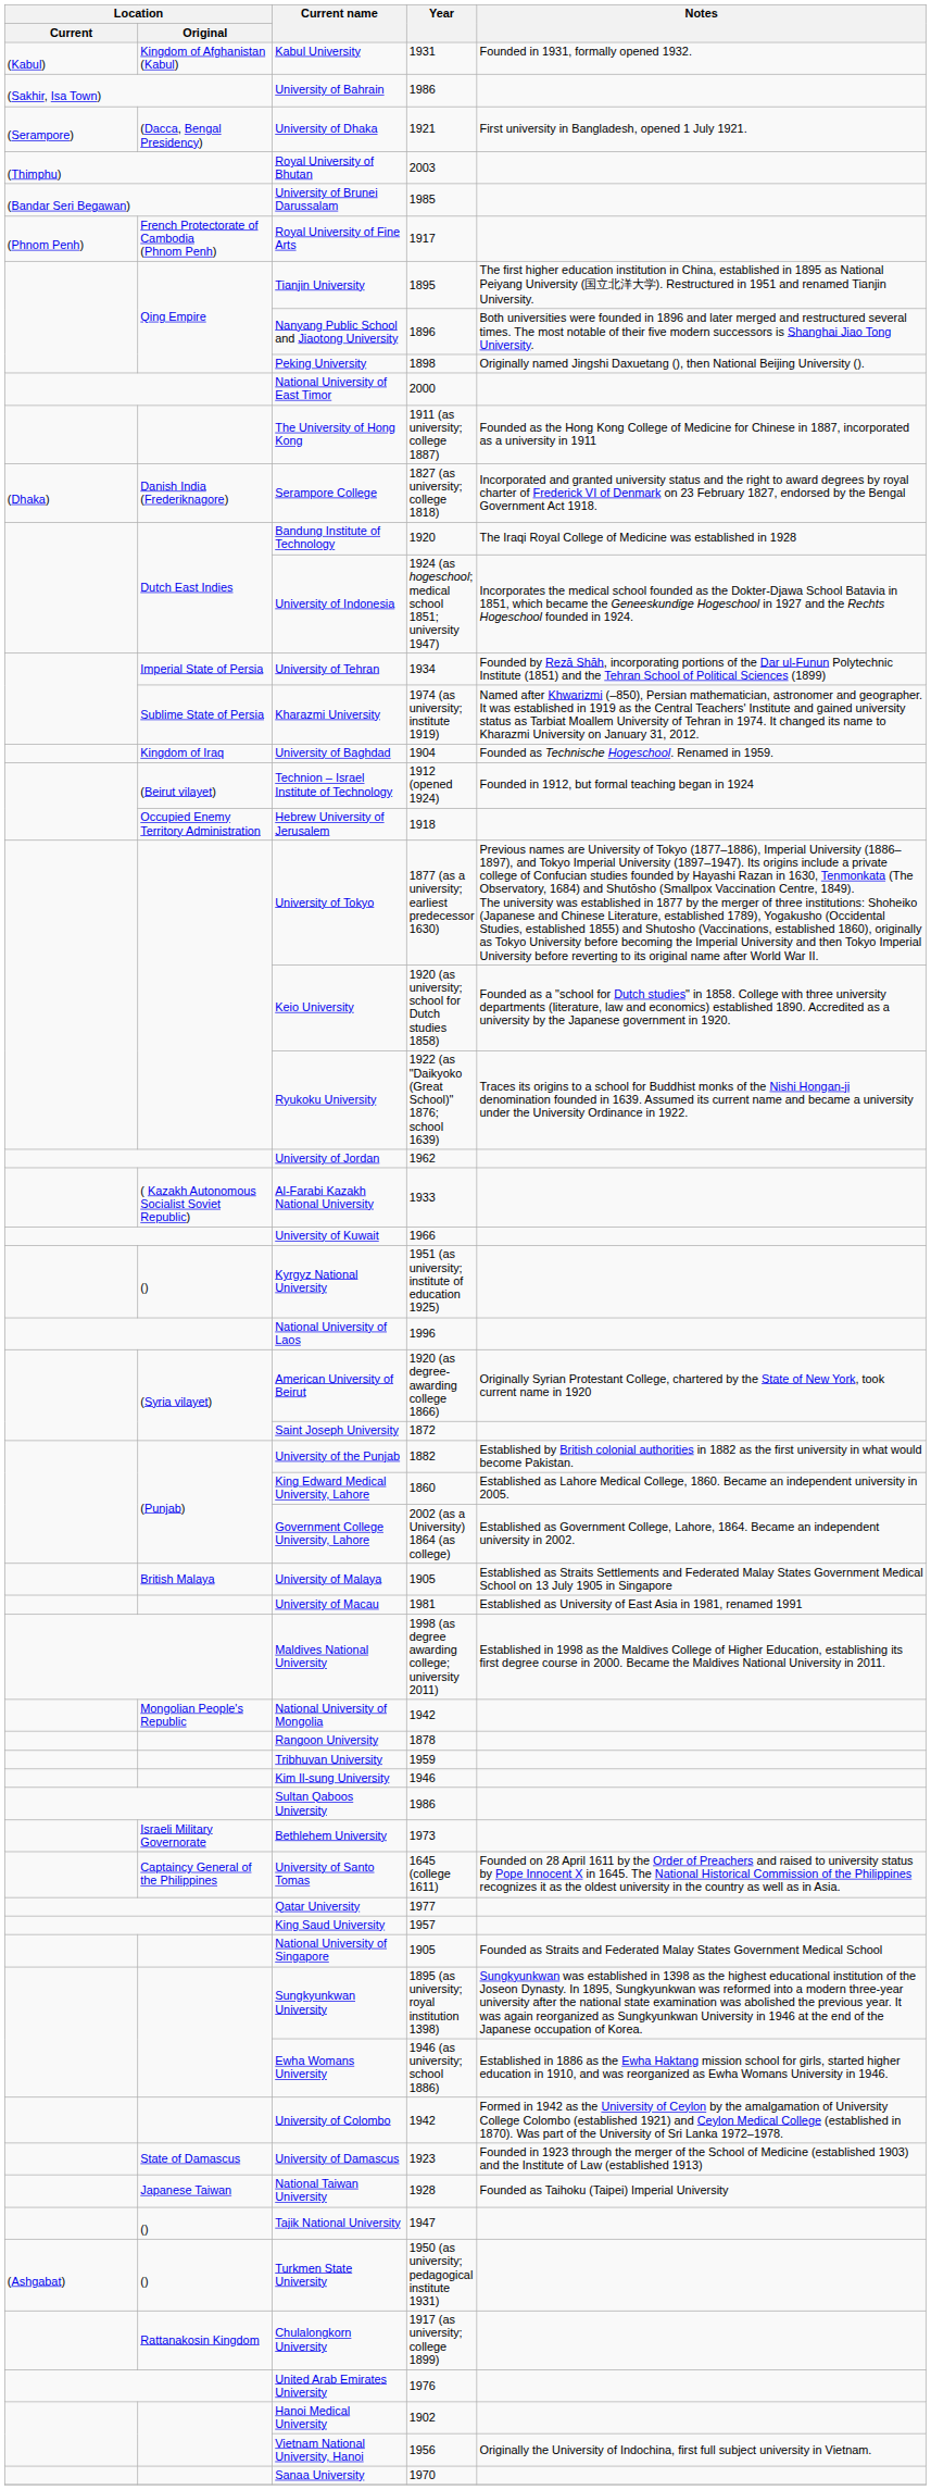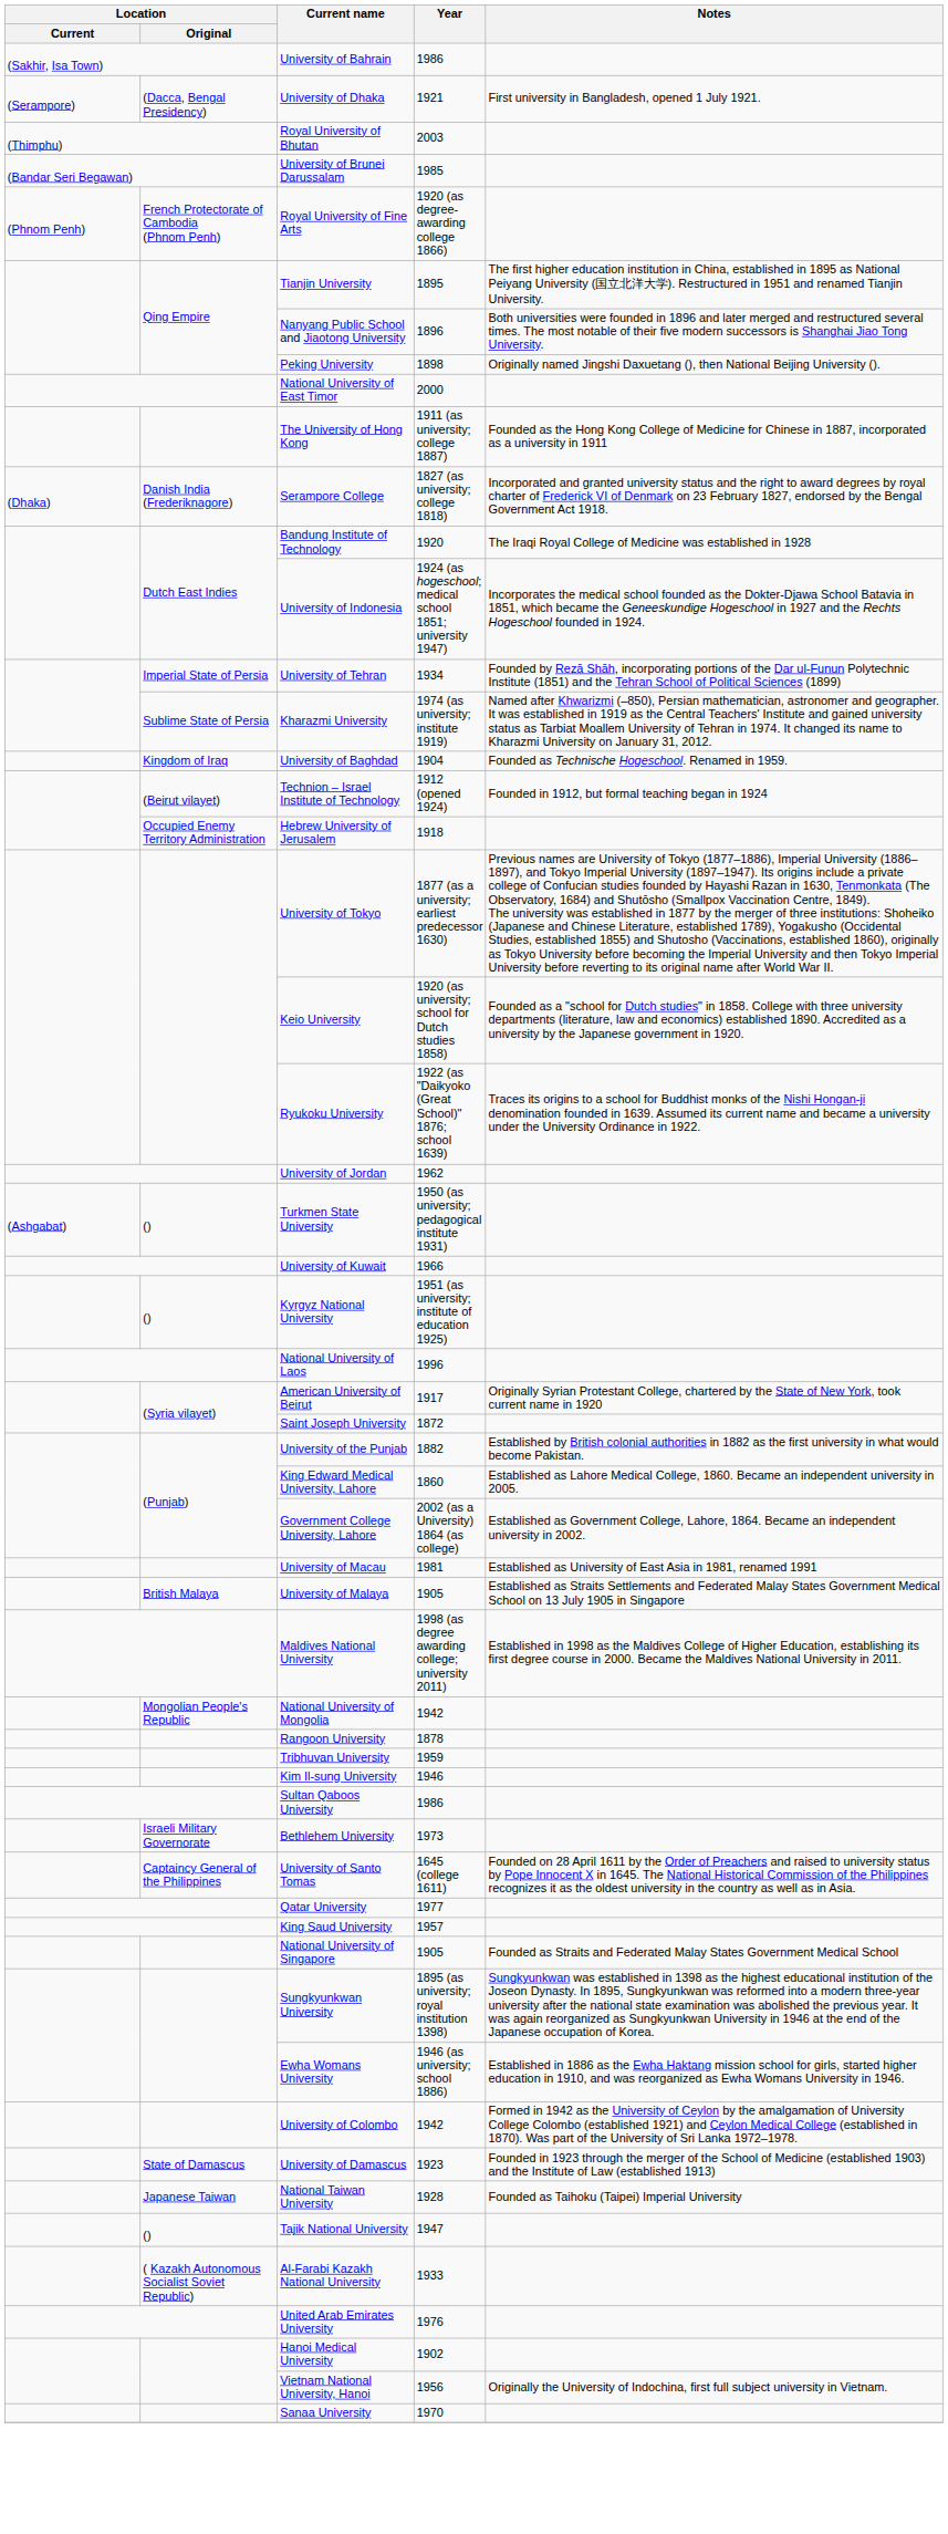 <table class="wikitable sortable">
 <tr valign="top">
 <th colspan=2>Location</th>
 <th width="15%" rowspan=2>Current name</th>
 <th width="5%" rowspan=2>Year</th>
 <th width="50%" rowspan=2>Notes</th>
 </tr>
 <tr>
 <th width="15%">Current</th>
 <th width="15%">Original</th>
-</tr>
-<tr valign="top">
-<td><br>(<a href='#'>Kabul</a>)</td>
-<td> <a href='#'>Kingdom of Afghanistan</a><br>(<a href='#'>Kabul</a>)</td>
-<td><a href='#'>Kabul University</a></td>
-<td>1931</td>
-<td>Founded in 1931, formally opened 1932.</td>
 </tr>
 <tr>
 <td colspan="2"><br>(<a href='#'>Sakhir</a>, <a href='#'>Isa Town</a>)</td>
 <td><a href='#'>University of Bahrain</a></td>
 <td>1986</td>
 <td></td>
 </tr>
 <tr>
 <td><br>(<a href='#'>Serampore</a>)</td>
 <td><br>(<a href='#'>Dacca</a>, <a href='#'>Bengal Presidency</a>)</td>
 <td><a href='#'>University of Dhaka</a></td>
 <td>1921</td>
 <td>First university in Bangladesh, opened 1 July 1921.</td>
 </tr>
 <tr>
 <td colspan="2"><br>(<a href='#'>Thimphu</a>)</td>
 <td><a href='#'>Royal University of Bhutan</a></td>
 <td>2003</td>
 <td></td>
 </tr>
 <tr>
 <td colspan="2"><br>(<a href='#'>Bandar Seri Begawan</a>)</td>
 <td><a href='#'>University of Brunei Darussalam</a></td>
 <td>1985</td>
 <td></td>
 </tr>
 <tr>
 <td><br>(<a href='#'>Phnom Penh</a>)</td>
 <td> <a href='#'>French Protectorate of Cambodia</a><br>(<a href='#'>Phnom Penh</a>)</td>
 <td><a href='#'>Royal University of Fine Arts</a></td>
-<td>1917</td>
+<td>1920 (as degree-awarding college 1866)</td>
 <td></td>
 </tr>
 <tr>
 <td rowspan="3"></td>
 <td rowspan="3"> <a href='#'>Qing Empire</a><br></td>
 <td><a href='#'>Tianjin University</a></td>
 <td>1895</td>
 <td>The first higher education institution in China, established in 1895 as National Peiyang University (国立北洋大学). Restructured in 1951 and renamed Tianjin University.</td>
 </tr>
 <tr>
 <td><a href='#'>Nanyang Public School</a> and <a href='#'>Jiaotong University</a></td>
 <td>1896</td>
 <td>Both universities were founded in 1896 and later merged and restructured several times. The most notable of their five modern successors is <a href='#'>Shanghai Jiao Tong University</a>.</td>
 </tr>
 <tr>
 <td><a href='#'>Peking University</a></td>
 <td>1898</td>
 <td>Originally named Jingshi Daxuetang (), then National Beijing University ().</td>
 </tr>
 <tr>
 <td colspan=2></td>
 <td><a href='#'>National University of East Timor</a></td>
 <td>2000</td>
 <td></td>
 </tr>
 <tr>
 <td></td>
 <td></td>
 <td><a href='#'>The University of Hong Kong</a></td>
 <td>1911 (as university; college 1887)</td>
 <td>Founded as the Hong Kong College of Medicine for Chinese in 1887, incorporated as a university in 1911</td>
 </tr>
 <tr>
 <td><br>(<a href='#'>Dhaka</a>)</td>
 <td> <a href='#'>Danish India</a><br>(<a href='#'>Frederiknagore</a>)</td>
 <td><a href='#'>Serampore College</a></td>
 <td>1827 (as university; college 1818)</td>
 <td>Incorporated and granted university status and the right to award degrees by royal charter of <a href='#'>Frederick VI of Denmark</a> on 23 February 1827, endorsed by the Bengal Government Act 1918.</td>
 </tr>
 <tr>
 <td rowspan="2"></td>
 <td rowspan="2"> <a href='#'>Dutch East Indies</a></td>
 <td><a href='#'>Bandung Institute of Technology</a></td>
 <td>1920</td>
 <td>The Iraqi Royal College of Medicine was established in 1928</td>
 </tr>
 <tr>
 <td><a href='#'>University of Indonesia</a></td>
 <td>1924 (as <em>hogeschool</em>; medical school 1851; university 1947)</td>
 <td>Incorporates the medical school founded as the Dokter-Djawa School Batavia in 1851, which became the <em>Geneeskundige Hogeschool</em> in 1927 and the <em>Rechts Hogeschool</em> founded in 1924.</td>
 </tr>
 <tr>
 <td rowspan="2"></td>
 <td> <a href='#'>Imperial State of Persia</a></td>
 <td><a href='#'>University of Tehran</a></td>
 <td>1934</td>
 <td>Founded by <a href='#'>Rezā Shāh</a>, incorporating portions of the <a href='#'>Dar ul-Funun</a> Polytechnic Institute (1851) and the <a href='#'>Tehran School of Political Sciences</a> (1899)</td>
 </tr>
 <tr>
 <td> <a href='#'>Sublime State of Persia</a></td>
 <td><a href='#'>Kharazmi University</a></td>
 <td>1974 (as university; institute 1919)</td>
 <td>Named after <a href='#'>Khwarizmi</a> (–850), Persian mathematician, astronomer and geographer. It was established in 1919 as the Central Teachers' Institute and gained university status as Tarbiat Moallem University of Tehran in 1974. It changed its name to Kharazmi University on January 31, 2012.</td>
 </tr>
 <tr>
 <td></td>
 <td> <a href='#'>Kingdom of Iraq</a></td>
 <td><a href='#'>University of Baghdad</a></td>
 <td>1904</td>
 <td>Founded as <em>Technische <a href='#'>Hogeschool</a></em>. Renamed in 1959.</td>
 </tr>
 <tr>
 <td rowspan="2"></td>
 <td><br>(<a href='#'>Beirut vilayet</a>)</td>
 <td><a href='#'>Technion – Israel Institute of Technology</a></td>
 <td>1912 (opened 1924)</td>
 <td>Founded in 1912, but formal teaching began in 1924</td>
 </tr>
 <tr>
 <td> <a href='#'>Occupied Enemy Territory Administration</a></td>
 <td><a href='#'>Hebrew University of Jerusalem</a></td>
 <td>1918</td>
 <td></td>
 </tr>
 <tr>
 <td rowspan="3"></td>
 <td rowspan="3"></td>
 <td><a href='#'>University of Tokyo</a></td>
 <td>1877 (as a university; earliest predecessor 1630)</td>
 <td>Previous names are University of Tokyo (1877–1886), Imperial University (1886–1897), and Tokyo Imperial University (1897–1947). Its origins include a private college of Confucian studies founded by Hayashi Razan in 1630, <a href='#'>Tenmonkata</a> (The Observatory, 1684) and Shutōsho (Smallpox Vaccination Centre, 1849).<br>The university was established in 1877 by the merger of three institutions: Shoheiko (Japanese and Chinese Literature, established 1789), Yogakusho (Occidental Studies, established 1855) and Shutosho (Vaccinations, established 1860), originally as Tokyo University before becoming the Imperial University and then Tokyo Imperial University before reverting to its original name after World War II.</td>
 </tr>
 <tr>
 <td><a href='#'>Keio University</a></td>
 <td>1920 (as university; school for Dutch studies 1858)</td>
 <td>Founded as a "school for <a href='#'>Dutch studies</a>" in 1858. College with three university departments (literature, law and economics) established 1890. Accredited as a university by the Japanese government in 1920.</td>
 </tr>
 <tr>
 <td><a href='#'>Ryukoku University</a></td>
 <td>1922 (as "Daikyoko (Great School)" 1876; school 1639)</td>
 <td>Traces its origins to a school for Buddhist monks of the <a href='#'>Nishi Hongan-ji</a> denomination founded in 1639. Assumed its current name and became a university under the University Ordinance in 1922.</td>
 </tr>
 <tr>
 <td colspan="2"></td>
 <td><a href='#'>University of Jordan</a></td>
 <td>1962</td>
 <td></td>
 </tr>
 <tr>
-<td></td>
-<td><br>( <a href='#'>Kazakh Autonomous Socialist Soviet Republic</a>)</td>
-<td><a href='#'>Al-Farabi Kazakh National University</a></td>
-<td>1933</td>
+<td><br>(<a href='#'>Ashgabat</a>)</td>
+<td><br>()</td>
+<td><a href='#'>Turkmen State University</a></td>
+<td>1950 (as university; pedagogical institute 1931)</td>
 <td></td>
 </tr>
 <tr>
 <td colspan="2"></td>
 <td><a href='#'>University of Kuwait</a></td>
 <td>1966</td>
 <td></td>
 </tr>
 <tr>
 <td></td>
 <td><br>()</td>
 <td><a href='#'>Kyrgyz National University</a></td>
 <td>1951 (as university; institute of education 1925)</td>
 <td></td>
 </tr>
 <tr>
 <td colspan="2"></td>
 <td><a href='#'>National University of Laos</a></td>
 <td>1996</td>
 <td></td>
 </tr>
 <tr>
 <td rowspan="2"></td>
 <td rowspan="2"><br>(<a href='#'>Syria vilayet</a>)</td>
 <td><a href='#'>American University of Beirut</a></td>
-<td>1920 (as degree-awarding college 1866)</td>
+<td>1917</td>
 <td>Originally Syrian Protestant College, chartered by the <a href='#'>State of New York</a>, took current name in 1920</td>
 </tr>
 <tr>
 <td><a href='#'>Saint Joseph University</a></td>
 <td>1872</td>
 <td></td>
 </tr>
 <tr>
 <td rowspan="3"></td>
 <td rowspan="3"><br>(<a href='#'>Punjab</a>)</td>
 <td><a href='#'>University of the Punjab</a></td>
 <td>1882</td>
 <td>Established by <a href='#'>British colonial authorities</a> in 1882 as the first university in what would become Pakistan.</td>
 </tr>
 <tr>
 <td><a href='#'>King Edward Medical University, Lahore</a></td>
 <td>1860</td>
 <td>Established as Lahore Medical College, 1860. Became an independent university in 2005.</td>
 </tr>
 <tr>
 <td><a href='#'>Government College University, Lahore</a></td>
 <td>2002 (as a University)<br>1864 (as college)</td>
 <td>Established as Government College, Lahore, 1864. Became an independent university in 2002.</td>
 </tr>
 <tr>
 <td></td>
+<td></td>
+<td><a href='#'>University of Macau</a></td>
+<td>1981</td>
+<td>Established as University of East Asia in 1981, renamed 1991</td>
+</tr>
+<tr>
+<td></td>
 <td> <a href='#'>British Malaya</a></td>
 <td><a href='#'>University of Malaya</a></td>
 <td>1905</td>
 <td>Established as Straits Settlements and Federated Malay States Government Medical School on 13 July 1905 in Singapore</td>
-</tr>
-<tr>
-<td></td>
-<td></td>
-<td><a href='#'>University of Macau</a></td>
-<td>1981</td>
-<td>Established as University of East Asia in 1981, renamed 1991</td>
 </tr>
 <tr>
 <td colspan="2"></td>
 <td><a href='#'>Maldives National University</a></td>
 <td>1998 (as degree awarding college; university 2011)</td>
 <td>Established in 1998 as the Maldives College of Higher Education, establishing its first degree course in 2000. Became the Maldives National University in 2011.</td>
 </tr>
 <tr>
 <td></td>
 <td> <a href='#'>Mongolian People's Republic</a></td>
 <td><a href='#'>National University of Mongolia</a></td>
 <td>1942</td>
 <td></td>
 </tr>
 <tr>
 <td></td>
 <td></td>
 <td><a href='#'>Rangoon University</a></td>
 <td>1878</td>
 <td></td>
 </tr>
 <tr>
 <td></td>
 <td></td>
 <td><a href='#'>Tribhuvan University</a></td>
 <td>1959</td>
 <td></td>
 </tr>
 <tr>
 <td></td>
 <td></td>
 <td><a href='#'>Kim Il-sung University</a></td>
 <td>1946</td>
 <td></td>
 </tr>
 <tr>
 <td colspan=2></td>
 <td><a href='#'>Sultan Qaboos University</a></td>
 <td>1986</td>
 <td></td>
 </tr>
 <tr>
 <td></td>
 <td> <a href='#'>Israeli Military Governorate</a></td>
 <td><a href='#'>Bethlehem University</a></td>
 <td>1973</td>
 <td></td>
 </tr>
 <tr>
 <td></td>
 <td> <a href='#'>Captaincy General of the Philippines</a></td>
 <td><a href='#'>University of Santo Tomas</a></td>
 <td>1645 (college 1611)</td>
 <td>Founded on 28 April 1611 by the <a href='#'>Order of Preachers</a> and raised to university status by <a href='#'>Pope Innocent X</a> in 1645. The <a href='#'>National Historical Commission of the Philippines</a> recognizes it as the oldest university in the country as well as in Asia.</td>
 </tr>
 <tr>
 <td colspan="2"></td>
 <td><a href='#'>Qatar University</a></td>
 <td>1977</td>
 <td></td>
 </tr>
 <tr>
 <td colspan="2"></td>
 <td><a href='#'>King Saud University</a></td>
 <td>1957</td>
 <td></td>
 </tr>
 <tr>
 <td></td>
 <td></td>
 <td><a href='#'>National University of Singapore</a></td>
 <td>1905</td>
 <td>Founded as Straits and Federated Malay States Government Medical School</td>
 </tr>
 <tr>
 <td rowspan="2"></td>
 <td rowspan="2"></td>
 <td><a href='#'>Sungkyunkwan University</a></td>
 <td>1895 (as university; royal institution 1398)</td>
 <td><a href='#'>Sungkyunkwan</a> was established in 1398 as the highest educational institution of the Joseon Dynasty. In 1895, Sungkyunkwan was reformed into a modern three-year university after the national state examination was abolished the previous year. It was again reorganized as Sungkyunkwan University in 1946 at the end of the Japanese occupation of Korea.</td>
 </tr>
 <tr>
 <td><a href='#'>Ewha Womans University</a></td>
 <td>1946 (as university; school 1886)</td>
 <td>Established in 1886 as the <a href='#'>Ewha Haktang</a> mission school for girls, started higher education in 1910, and was reorganized as Ewha Womans University in 1946.</td>
 </tr>
 <tr>
 <td></td>
 <td></td>
 <td><a href='#'>University of Colombo</a></td>
 <td>1942</td>
 <td>Formed in 1942 as the <a href='#'>University of Ceylon</a> by the amalgamation of University College Colombo (established 1921) and <a href='#'>Ceylon Medical College</a> (established in 1870). Was part of the University of Sri Lanka 1972–1978.</td>
 </tr>
 <tr>
 <td></td>
 <td> <a href='#'>State of Damascus</a></td>
 <td><a href='#'>University of Damascus</a></td>
 <td>1923</td>
 <td>Founded in 1923 through the merger of the School of Medicine (established 1903) and the Institute of Law (established 1913)</td>
 </tr>
 <tr>
 <td></td>
 <td> <a href='#'>Japanese Taiwan</a></td>
 <td><a href='#'>National Taiwan University</a></td>
 <td>1928</td>
 <td>Founded as Taihoku (Taipei) Imperial University</td>
 </tr>
 <tr>
 <td></td>
 <td><br>()</td>
 <td><a href='#'>Tajik National University</a></td>
 <td>1947</td>
 <td></td>
 </tr>
 <tr>
-<td><br>(<a href='#'>Ashgabat</a>)</td>
-<td><br>()</td>
-<td><a href='#'>Turkmen State University</a></td>
-<td>1950 (as university; pedagogical institute 1931)</td>
 <td></td>
-</tr>
-<tr>
-<td></td>
-<td> <a href='#'>Rattanakosin Kingdom</a></td>
-<td><a href='#'>Chulalongkorn University</a></td>
-<td>1917 (as university; college 1899)</td>
+<td><br>( <a href='#'>Kazakh Autonomous Socialist Soviet Republic</a>)</td>
+<td><a href='#'>Al-Farabi Kazakh National University</a></td>
+<td>1933</td>
 <td></td>
 </tr>
 <tr>
 <td colspan="2"></td>
 <td><a href='#'>United Arab Emirates University</a></td>
 <td>1976</td>
 <td></td>
 </tr>
 <tr>
 <td rowspan="2"></td>
 <td rowspan="2"></td>
 <td><a href='#'>Hanoi Medical University</a></td>
 <td>1902</td>
 <td></td>
 </tr>
 <tr>
 <td><a href='#'>Vietnam National University, Hanoi</a></td>
 <td>1956</td>
 <td>Originally the University of Indochina, first full subject university in Vietnam.</td>
 </tr>
 <tr>
 <td></td>
 <td></td>
 <td><a href='#'>Sanaa University</a></td>
 <td>1970</td>
 <td></td>
 </tr>
 <tr>
 </tr>
 </table>
